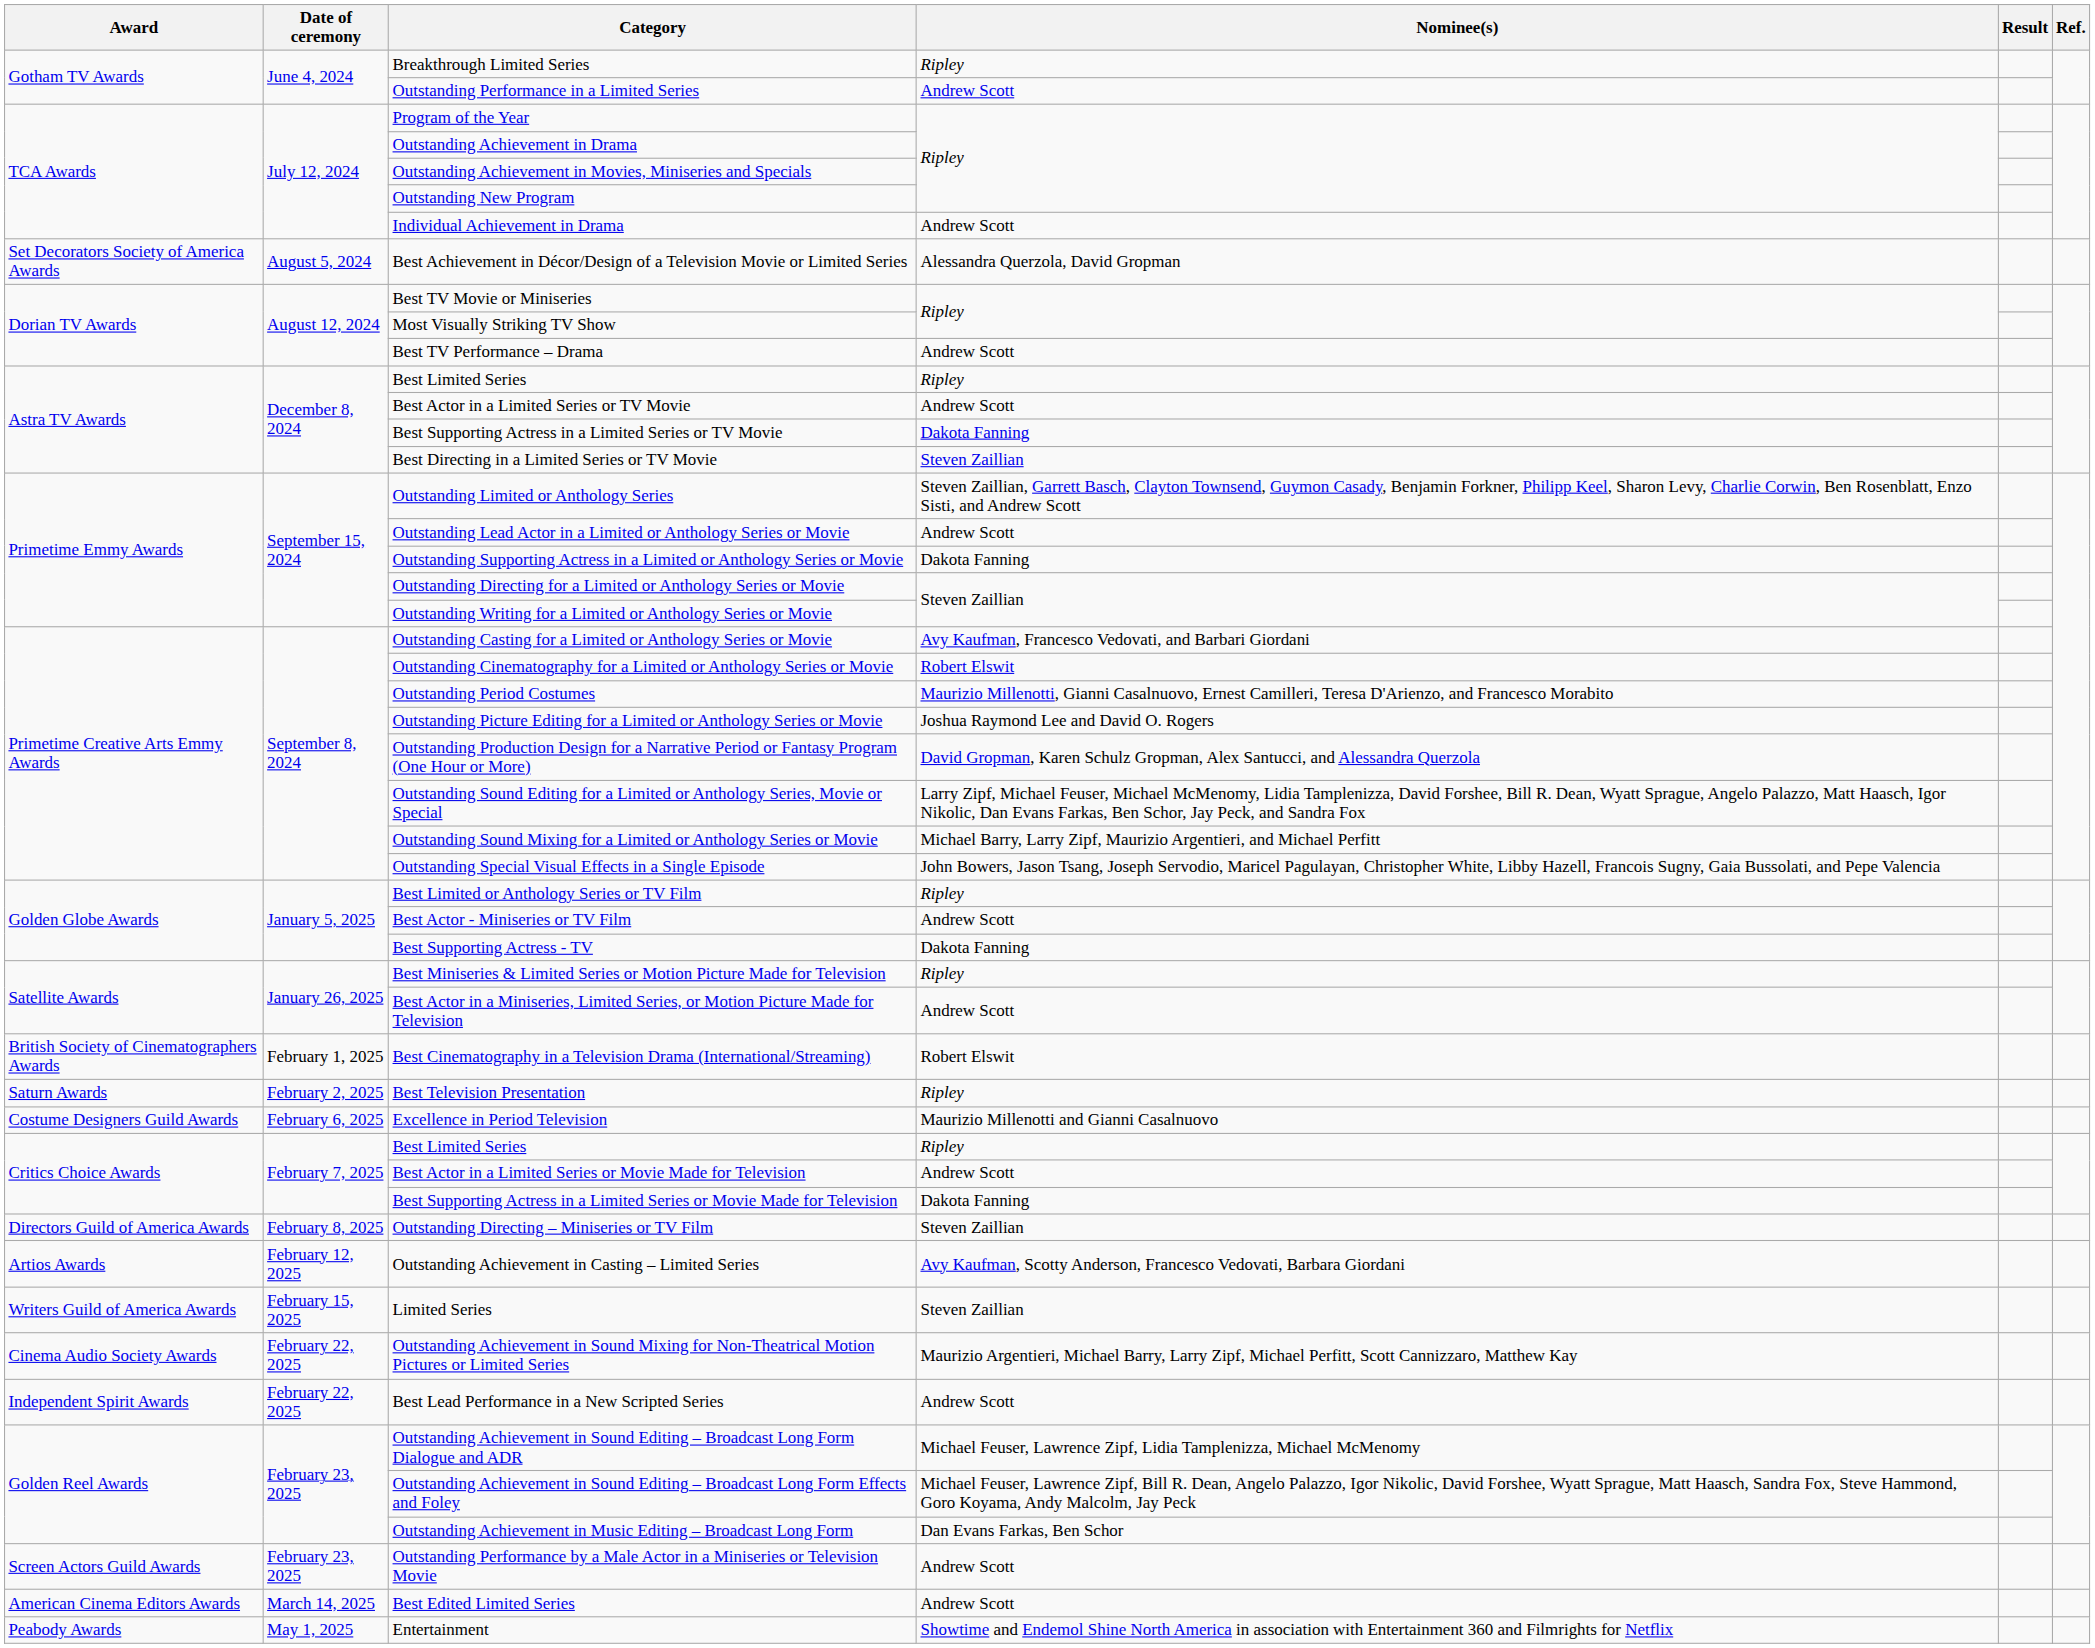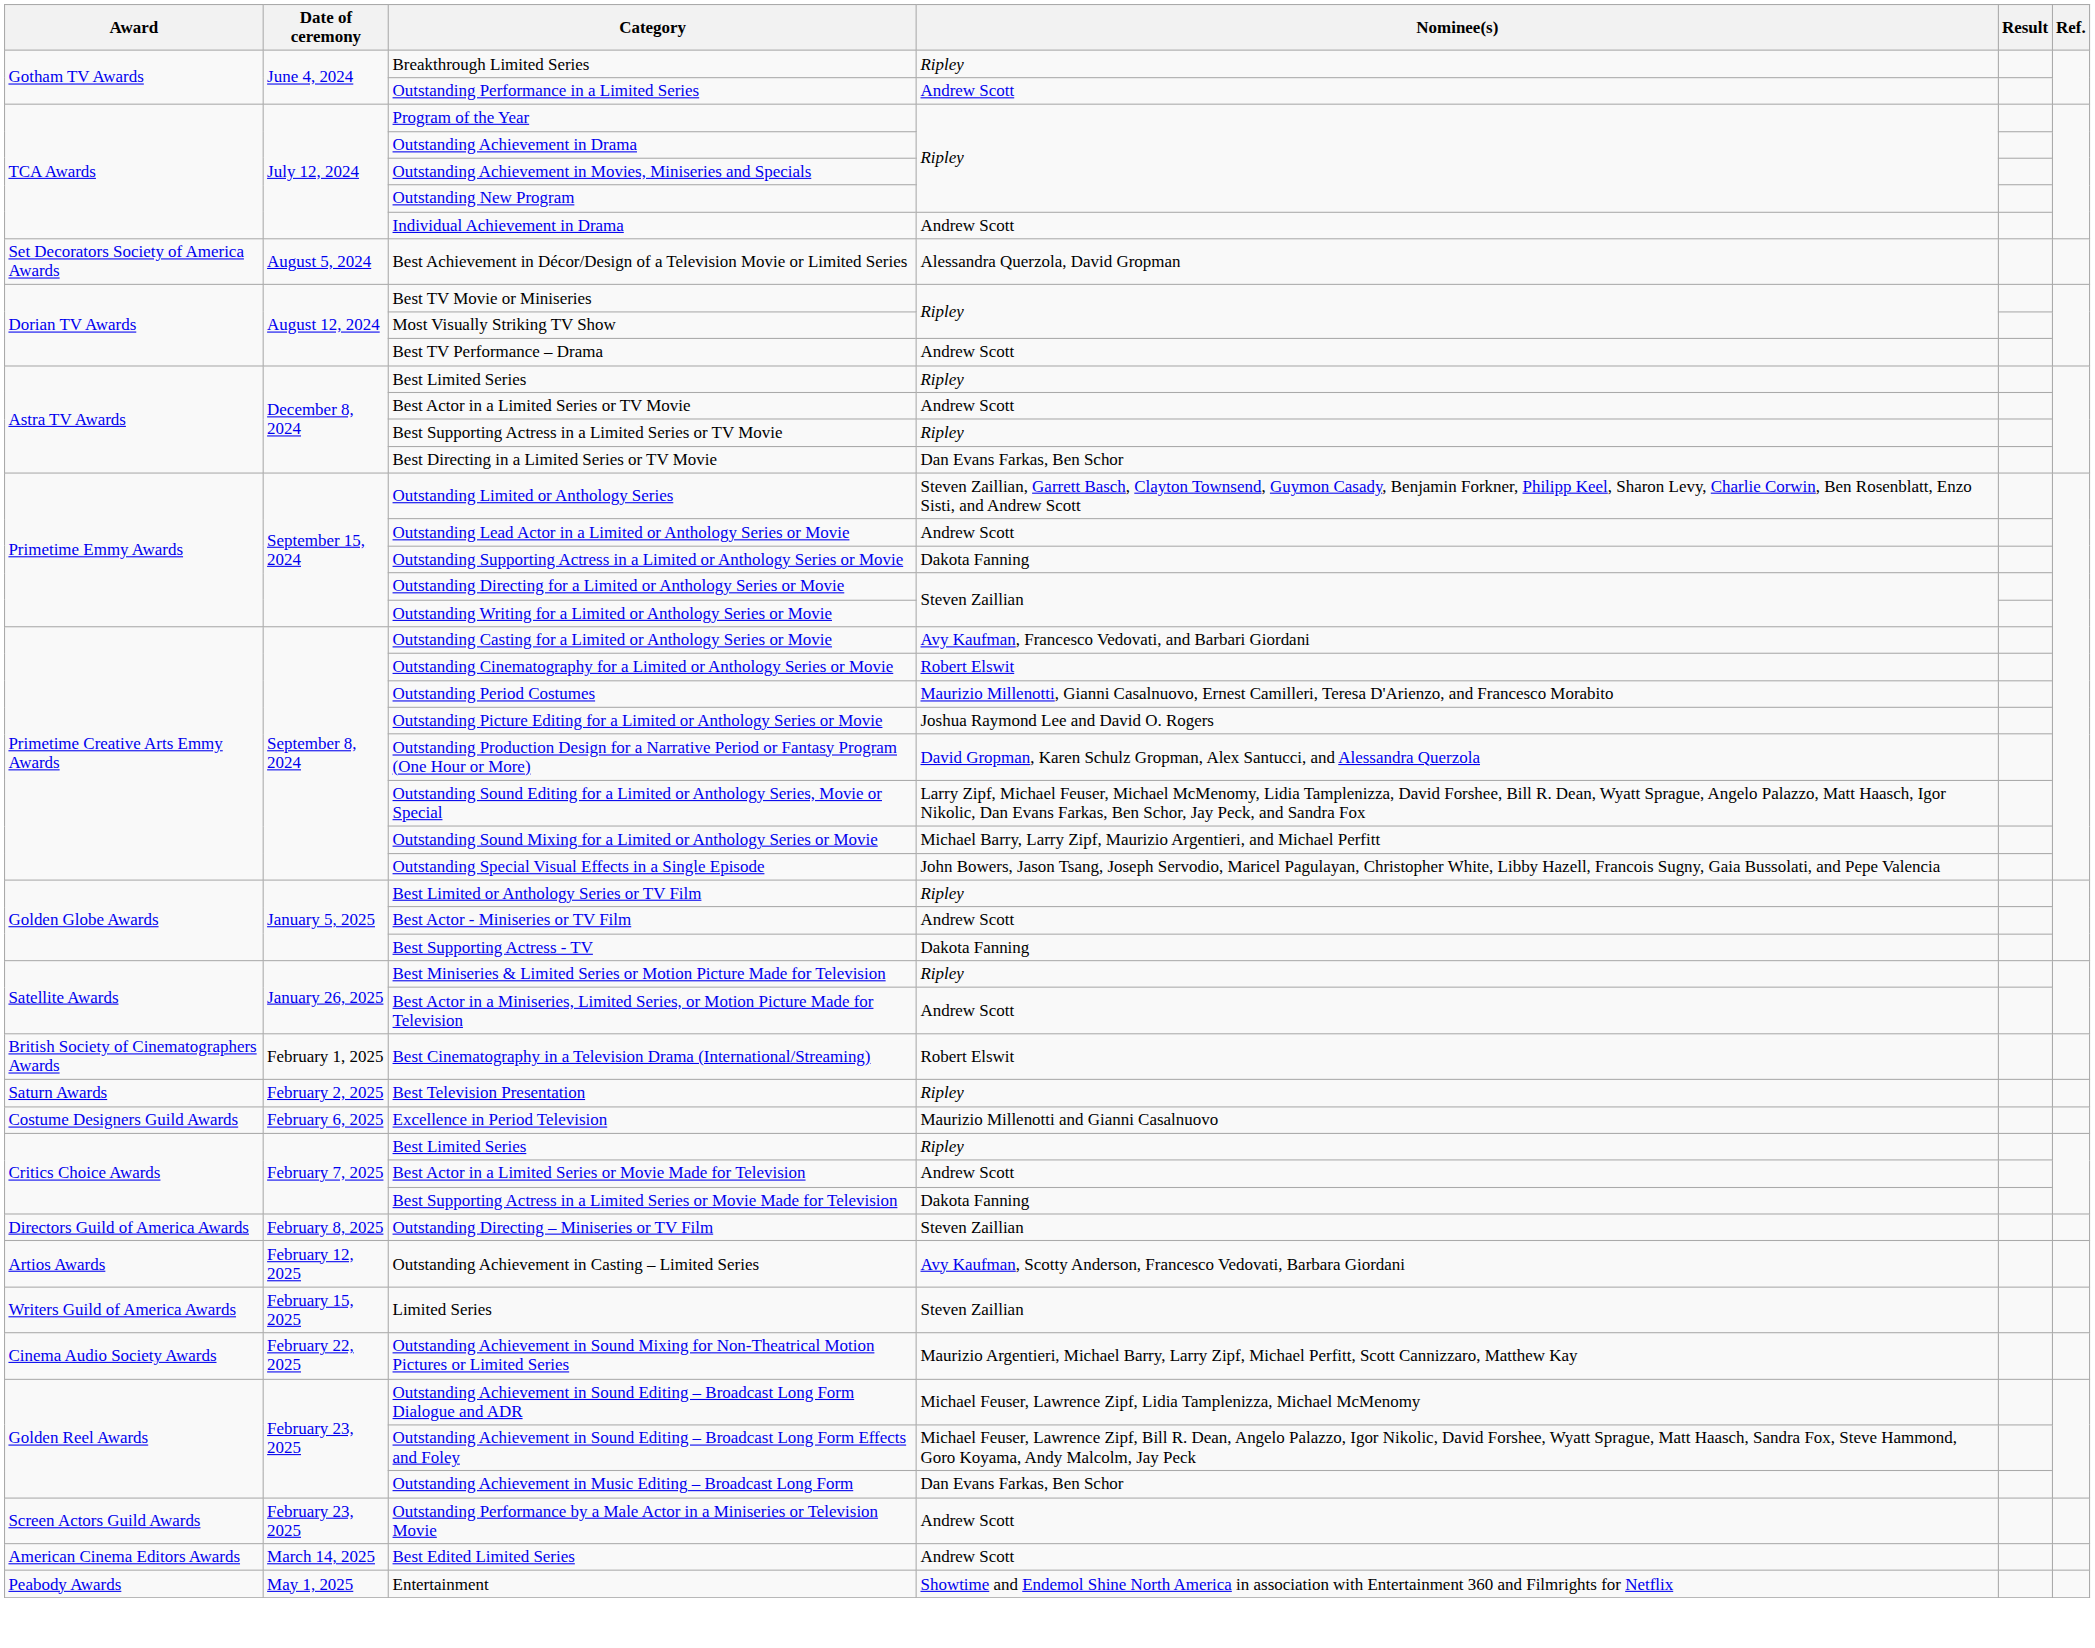 <table class="wikitable plainrowheaders sortable">
 <tr>
 <th scope="col">Award</th>
 <th scope="col">Date of ceremony</th>
 <th scope="col">Category</th>
 <th scope="col">Nominee(s)</th>
 <th scope="col">Result</th>
 <th scope="col">Ref.</th>
 </tr>
 <tr>
 <td rowspan="2"><a href='#'>Gotham TV Awards</a></td>
 <td rowspan="2"><a href='#'>June 4, 2024</a></td>
 <td>Breakthrough Limited Series</td>
 <td><em>Ripley</em></td>
 <td></td>
 <td align="center" rowspan="2"> <br> </td>
 </tr>
 <tr>
 <td><a href='#'>Outstanding Performance in a Limited Series</a></td>
 <td><a href='#'>Andrew Scott</a></td>
 <td></td>
 </tr>
 <tr>
 <td rowspan="5"><a href='#'>TCA Awards</a></td>
 <td rowspan="5"><a href='#'>July 12, 2024</a></td>
 <td><a href='#'>Program of the Year</a></td>
 <td rowspan="4"><em>Ripley</em></td>
 <td></td>
 <td align="center" rowspan="5"></td>
 </tr>
 <tr>
 <td><a href='#'>Outstanding Achievement in Drama</a></td>
 <td></td>
 </tr>
 <tr>
 <td><a href='#'>Outstanding Achievement in Movies, Miniseries and Specials</a></td>
 <td></td>
 </tr>
 <tr>
 <td><a href='#'>Outstanding New Program</a></td>
 <td></td>
 </tr>
 <tr>
 <td><a href='#'>Individual Achievement in Drama</a></td>
 <td>Andrew Scott</td>
 <td></td>
 </tr>
 <tr>
 <td><a href='#'>Set Decorators Society of America Awards</a></td>
 <td><a href='#'>August 5, 2024</a></td>
 <td>Best Achievement in Décor/Design of a Television Movie or Limited Series</td>
 <td>Alessandra Querzola, David Gropman</td>
 <td></td>
 <td align="center"></td>
 </tr>
 <tr>
 <td rowspan="3"><a href='#'>Dorian TV Awards</a></td>
 <td rowspan="3"><a href='#'>August 12, 2024</a></td>
 <td>Best TV Movie or Miniseries</td>
 <td rowspan="2"><em>Ripley</em></td>
 <td></td>
 <td align="center" rowspan="3"> <br> </td>
 </tr>
 <tr>
 <td>Most Visually Striking TV Show</td>
 <td></td>
 </tr>
 <tr>
 <td>Best TV Performance – Drama</td>
 <td>Andrew Scott</td>
 <td></td>
 </tr>
 <tr>
 <td rowspan="4"><a href='#'>Astra TV Awards</a></td>
 <td rowspan="4"><a href='#'>December 8, 2024</a></td>
 <td>Best Limited Series</td>
 <td><em>Ripley</em></td>
 <td></td>
 <td align="center" rowspan="4"></td>
 </tr>
 <tr>
 <td>Best Actor in a Limited Series or TV Movie</td>
 <td>Andrew Scott</td>
 <td></td>
 </tr>
 <tr>
 <td>Best Supporting Actress in a Limited Series or TV Movie</td>
-<td><a href='#'>Dakota Fanning</a></td>
+<td><em>Ripley</em></td>
 <td></td>
 </tr>
 <tr>
 <td>Best Directing in a Limited Series or TV Movie</td>
-<td><a href='#'>Steven Zaillian</a></td>
+<td>Dan Evans Farkas, Ben Schor </td>
 <td></td>
 </tr>
 <tr>
 <td rowspan="5"><a href='#'>Primetime Emmy Awards</a></td>
 <td rowspan="5"><a href='#'>September 15, 2024</a></td>
 <td><a href='#'>Outstanding Limited or Anthology Series</a></td>
 <td>Steven Zaillian, <a href='#'>Garrett Basch</a>, <a href='#'>Clayton Townsend</a>, <a href='#'>Guymon Casady</a>, Benjamin Forkner, <a href='#'>Philipp Keel</a>, Sharon Levy, <a href='#'>Charlie Corwin</a>, Ben Rosenblatt, Enzo Sisti, and Andrew Scott</td>
 <td></td>
 <td align="center" rowspan="13"> <br> </td>
 </tr>
 <tr>
 <td><a href='#'>Outstanding Lead Actor in a Limited or Anthology Series or Movie</a></td>
 <td>Andrew Scott</td>
 <td></td>
 </tr>
 <tr>
 <td><a href='#'>Outstanding Supporting Actress in a Limited or Anthology Series or Movie</a></td>
 <td>Dakota Fanning</td>
 <td></td>
 </tr>
 <tr>
 <td><a href='#'>Outstanding Directing for a Limited or Anthology Series or Movie</a></td>
 <td rowspan="2">Steven Zaillian</td>
 <td></td>
 </tr>
 <tr>
 <td><a href='#'>Outstanding Writing for a Limited or Anthology Series or Movie</a></td>
 <td></td>
 </tr>
 <tr>
 <td rowspan="8"><a href='#'>Primetime Creative Arts Emmy Awards</a></td>
 <td rowspan="8"><a href='#'>September 8, 2024</a></td>
 <td><a href='#'>Outstanding Casting for a Limited or Anthology Series or Movie</a></td>
 <td><a href='#'>Avy Kaufman</a>, Francesco Vedovati, and Barbari Giordani</td>
 <td></td>
 </tr>
 <tr>
 <td><a href='#'>Outstanding Cinematography for a Limited or Anthology Series or Movie</a></td>
 <td><a href='#'>Robert Elswit</a> </td>
 <td></td>
 </tr>
 <tr>
 <td><a href='#'>Outstanding Period Costumes</a></td>
 <td><a href='#'>Maurizio Millenotti</a>, Gianni Casalnuovo, Ernest Camilleri, Teresa D'Arienzo, and Francesco Morabito </td>
 <td></td>
 </tr>
 <tr>
 <td><a href='#'>Outstanding Picture Editing for a Limited or Anthology Series or Movie</a></td>
 <td>Joshua Raymond Lee and David O. Rogers </td>
 <td></td>
 </tr>
 <tr>
 <td><a href='#'>Outstanding Production Design for a Narrative Period or Fantasy Program (One Hour or More)</a></td>
 <td><a href='#'>David Gropman</a>, Karen Schulz Gropman, Alex Santucci, and <a href='#'>Alessandra Querzola</a></td>
 <td></td>
 </tr>
 <tr>
 <td><a href='#'>Outstanding Sound Editing for a Limited or Anthology Series, Movie or Special</a></td>
 <td>Larry Zipf, Michael Feuser, Michael McMenomy, Lidia Tamplenizza, David Forshee, Bill R. Dean, Wyatt Sprague, Angelo Palazzo, Matt Haasch, Igor Nikolic, Dan Evans Farkas, Ben Schor, Jay Peck, and Sandra Fox </td>
 <td></td>
 </tr>
 <tr>
 <td><a href='#'>Outstanding Sound Mixing for a Limited or Anthology Series or Movie</a></td>
 <td>Michael Barry, Larry Zipf, Maurizio Argentieri, and Michael Perfitt </td>
 <td></td>
 </tr>
 <tr>
 <td><a href='#'>Outstanding Special Visual Effects in a Single Episode</a></td>
 <td>John Bowers, Jason Tsang, Joseph Servodio, Maricel Pagulayan, Christopher White, Libby Hazell, Francois Sugny, Gaia Bussolati, and Pepe Valencia </td>
 <td></td>
 </tr>
 <tr>
 <td rowspan="3"><a href='#'>Golden Globe Awards</a></td>
 <td rowspan="3"><a href='#'>January 5, 2025</a></td>
 <td><a href='#'>Best Limited or Anthology Series or TV Film</a></td>
 <td><em>Ripley</em></td>
 <td></td>
 <td align="center" rowspan="3"></td>
 </tr>
 <tr>
 <td><a href='#'>Best Actor - Miniseries or TV Film</a></td>
 <td>Andrew Scott</td>
 <td></td>
 </tr>
 <tr>
 <td><a href='#'>Best Supporting Actress - TV</a></td>
 <td>Dakota Fanning</td>
 <td></td>
 </tr>
 <tr>
 <td rowspan="2"><a href='#'>Satellite Awards</a></td>
 <td rowspan="2"><a href='#'>January 26, 2025</a></td>
 <td><a href='#'>Best Miniseries & Limited Series or Motion Picture Made for Television</a></td>
 <td><em>Ripley</em></td>
 <td></td>
 <td align="center" rowspan="2"></td>
 </tr>
 <tr>
 <td><a href='#'>Best Actor in a Miniseries, Limited Series, or Motion Picture Made for Television</a></td>
 <td>Andrew Scott</td>
 <td></td>
 </tr>
 <tr>
 <td><a href='#'>British Society of Cinematographers Awards</a></td>
 <td>February 1, 2025</td>
 <td><a href='#'>Best Cinematography in a Television Drama (International/Streaming)</a></td>
 <td>Robert Elswit </td>
 <td></td>
 <td align="center"></td>
 </tr>
 <tr>
 <td><a href='#'>Saturn Awards</a></td>
 <td><a href='#'>February 2, 2025</a></td>
 <td><a href='#'>Best Television Presentation</a></td>
 <td><em>Ripley</em></td>
 <td></td>
 <td align="center" rowspan="1"></td>
 </tr>
 <tr>
 <td><a href='#'>Costume Designers Guild Awards</a></td>
 <td><a href='#'>February 6, 2025</a></td>
 <td><a href='#'>Excellence in Period Television</a></td>
 <td>Maurizio Millenotti and Gianni Casalnuovo </td>
 <td></td>
 <td align="center"></td>
 </tr>
 <tr>
 <td rowspan="3"><a href='#'>Critics Choice Awards</a></td>
 <td rowspan="3"><a href='#'>February 7, 2025</a></td>
 <td><a href='#'> Best Limited Series</a></td>
 <td><em>Ripley</em></td>
 <td></td>
 <td align="center" rowspan="3"></td>
 </tr>
 <tr>
 <td><a href='#'> Best Actor in a Limited Series or Movie Made for Television</a></td>
 <td>Andrew Scott</td>
 <td></td>
 </tr>
 <tr>
 <td><a href='#'> Best Supporting Actress in a Limited Series or Movie Made for Television</a></td>
 <td>Dakota Fanning</td>
 <td></td>
 </tr>
 <tr>
 <td><a href='#'>Directors Guild of America Awards</a></td>
 <td><a href='#'>February 8, 2025</a></td>
 <td><a href='#'>Outstanding Directing – Miniseries or TV Film</a></td>
 <td>Steven Zaillian</td>
 <td></td>
 <td align="center"></td>
 </tr>
 <tr>
 <td><a href='#'>Artios Awards</a></td>
 <td><a href='#'>February 12, 2025</a></td>
 <td>Outstanding Achievement in Casting – Limited Series</td>
 <td><a href='#'>Avy Kaufman</a>, Scotty Anderson, Francesco Vedovati, Barbara Giordani</td>
 <td></td>
 <td align="center"></td>
 </tr>
 <tr>
 <td><a href='#'>Writers Guild of America Awards</a></td>
 <td><a href='#'>February 15, 2025</a></td>
 <td>Limited Series</td>
 <td>Steven Zaillian</td>
 <td></td>
 <td align="center"></td>
 </tr>
 <tr>
 <td><a href='#'>Cinema Audio Society Awards</a></td>
 <td><a href='#'>February 22, 2025</a></td>
 <td><a href='#'>Outstanding Achievement in Sound Mixing for Non-Theatrical Motion Pictures or Limited Series</a></td>
 <td>Maurizio Argentieri, Michael Barry, Larry Zipf, Michael Perfitt, Scott Cannizzaro, Matthew Kay </td>
 <td></td>
 <td align="center"><br></td>
 </tr>
 <tr>
-<td><a href='#'>Independent Spirit Awards</a></td>
-<td><a href='#'>February 22, 2025</a></td>
-<td>Best Lead Performance in a New Scripted Series</td>
-<td>Andrew Scott</td>
-<td></td>
-<td align="center" rowspan="1"></td>
-</tr>
-<tr>
 <td rowspan="3"><a href='#'>Golden Reel Awards</a></td>
 <td rowspan="3"><a href='#'>February 23, 2025</a></td>
 <td><a href='#'>Outstanding Achievement in Sound Editing – Broadcast Long Form Dialogue and ADR</a></td>
 <td>Michael Feuser, Lawrence Zipf, Lidia Tamplenizza, Michael McMenomy </td>
 <td></td>
 <td align="center" rowspan="3"></td>
 </tr>
 <tr>
 <td><a href='#'>Outstanding Achievement in Sound Editing – Broadcast Long Form Effects and Foley</a></td>
 <td>Michael Feuser, Lawrence Zipf, Bill R. Dean, Angelo Palazzo, Igor Nikolic, David Forshee, Wyatt Sprague, Matt Haasch, Sandra Fox, Steve Hammond, Goro Koyama, Andy Malcolm, Jay Peck </td>
 <td></td>
 </tr>
 <tr>
 <td><a href='#'>Outstanding Achievement in Music Editing – Broadcast Long Form</a></td>
 <td>Dan Evans Farkas, Ben Schor </td>
 <td></td>
 </tr>
 <tr>
 <td><a href='#'>Screen Actors Guild Awards</a></td>
 <td><a href='#'>February 23, 2025</a></td>
 <td><a href='#'>Outstanding Performance by a Male Actor in a Miniseries or Television Movie</a></td>
 <td>Andrew Scott</td>
 <td></td>
 <td align="center"></td>
 </tr>
 <tr>
 <td><a href='#'>American Cinema Editors Awards</a></td>
 <td><a href='#'>March 14, 2025</a></td>
 <td><a href='#'>Best Edited Limited Series</a></td>
 <td>Andrew Scott</td>
 <td></td>
 <td align="center"></td>
 </tr>
 <tr>
 <td><a href='#'>Peabody Awards</a></td>
 <td><a href='#'>May 1, 2025</a></td>
 <td>Entertainment</td>
 <td><a href='#'>Showtime</a> and <a href='#'>Endemol Shine North America</a> in association with Entertainment 360 and Filmrights for <a href='#'>Netflix</a></td>
 <td></td>
 <td align="center"></td>
 </tr>
 </table>
